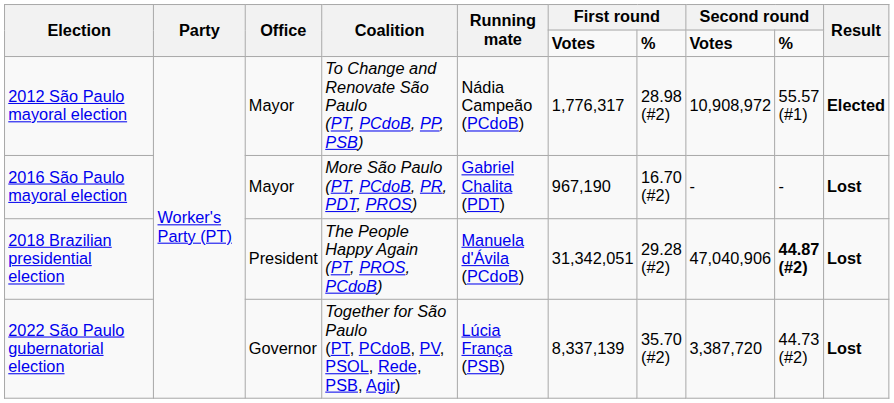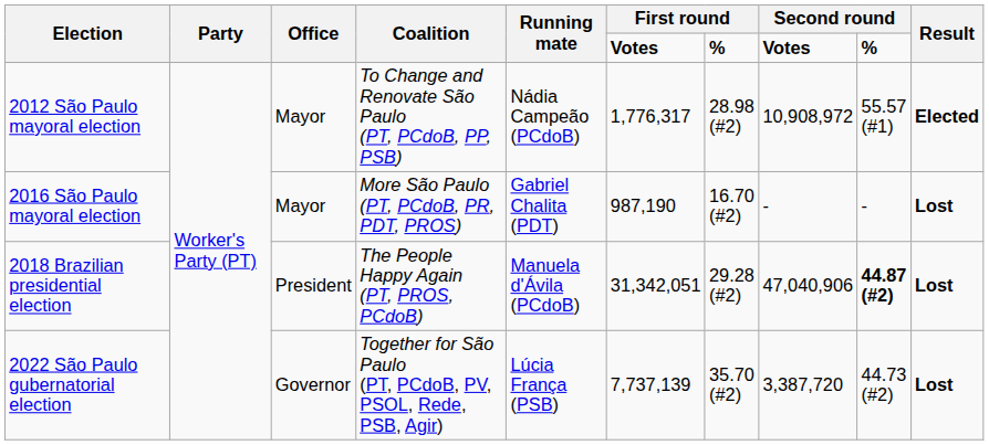 <table class="wikitable">
 <tr>
 <th rowspan="2">Election</th>
 <th rowspan="2">Party</th>
 <th rowspan="2">Office</th>
 <th rowspan="2">Coalition</th>
 <th rowspan="2">Running mate</th>
 <th colspan="2">First round</th>
 <th colspan="2">Second round</th>
 <th rowspan="2">Result</th>
 </tr>
 <tr>
 <td><strong>Votes</strong></td>
 <td><strong>%</strong></td>
 <td><strong>Votes</strong></td>
 <td><strong>%</strong></td>
 </tr>
 <tr>
 <td><a href='#'>2012 São Paulo mayoral election</a></td>
 <td rowspan="4"><a href='#'>Worker's Party (PT)</a></td>
 <td>Mayor</td>
 <td><em>To Change and Renovate São Paulo</em><br><em>(<a href='#'>PT</a>, <a href='#'>PCdoB</a>, <a href='#'>PP</a>, <a href='#'>PSB</a>)</em></td>
 <td>Nádia Campeão<br>(<a href='#'>PCdoB</a>)</td>
 <td>1,776,317</td>
 <td>28.98<br>(#2)</td>
 <td>10,908,972</td>
 <td>55.57<br>(#1)</td>
 <td><strong>Elected</strong> </td>
 </tr>
 <tr>
 <td><a href='#'>2016 São Paulo mayoral election</a></td>
 <td>Mayor</td>
 <td><em>More São Paulo</em><br><em>(<a href='#'>PT</a>, <a href='#'>PCdoB</a>, <a href='#'>PR</a>, <a href='#'>PDT</a>, <a href='#'>PROS</a>)</em></td>
 <td><a href='#'>Gabriel Chalita</a><br>(<a href='#'>PDT</a>)</td>
-<td>967,190</td>
+<td>987,190</td>
 <td>16.70<br>(#2)</td>
 <td>-</td>
 <td>-</td>
 <td><strong>Lost</strong> </td>
 </tr>
 <tr>
 <td><a href='#'>2018 Brazilian presidential election</a></td>
 <td>President</td>
 <td><em>The People Happy Again</em><br><em>(<a href='#'>PT</a>, <a href='#'>PROS</a>, <a href='#'>PCdoB</a>)</em></td>
 <td><a href='#'>Manuela d'Ávila</a><br>(<a href='#'>PCdoB</a>)</td>
 <td>31,342,051</td>
 <td>29.28<br>(#2)</td>
 <td>47,040,906</td>
 <td><strong>44.87<br>(#2)</strong></td>
 <td><strong>Lost</strong> </td>
 </tr>
 <tr>
 <td><a href='#'>2022 São Paulo gubernatorial election</a></td>
 <td>Governor</td>
 <td><em>Together for São Paulo</em><br>(<a href='#'>PT</a>, <a href='#'>PCdoB</a>, <a href='#'>PV</a>, <a href='#'>PSOL</a>, <a href='#'>Rede</a>, <a href='#'>PSB</a>, <a href='#'>Agir</a>)</td>
 <td><a href='#'>Lúcia França</a><br>(<a href='#'>PSB</a>)</td>
-<td>8,337,139</td>
+<td>7,737,139</td>
 <td>35.70<br>(#2)</td>
 <td>3,387,720</td>
 <td>44.73<br>(#2)</td>
 <td><strong>Lost</strong> </td>
 </tr>
 </table>
